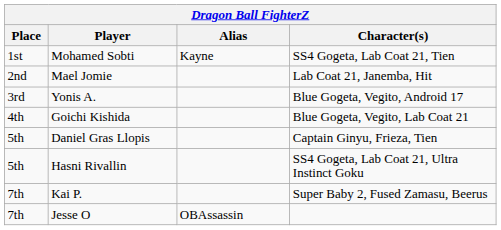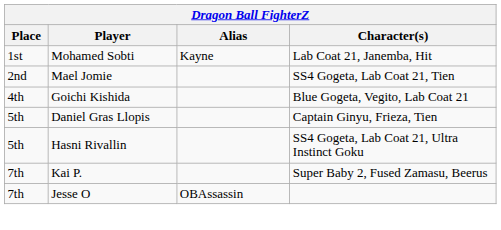 <table class="wikitable">
 <tr>
 <th colspan="4"><strong><em><a href='#'>Dragon Ball FighterZ</a></em></strong>  </th>
 </tr>
 <tr>
 <th style="width:50px;">Place</th>
 <th style="width:180px;">Player</th>
 <th style="width:150px;">Alias</th>
 <th style="width:300px;">Character(s)</th>
 </tr>
 <tr>
 <td>1st</td>
 <td> Mohamed Sobti</td>
 <td>Kayne</td>
-<td>SS4 Gogeta, Lab Coat 21, Tien</td>
+<td>Lab Coat 21, Janemba, Hit</td>
 </tr>
 <tr>
 <td>2nd</td>
 <td> Mael Jomie</td>
 <td></td>
-<td>Lab Coat 21, Janemba, Hit</td>
-</tr>
-<tr>
-<td>3rd</td>
-<td> Yonis A.</td>
-<td></td>
-<td>Blue Gogeta, Vegito, Android 17</td>
+<td>SS4 Gogeta, Lab Coat 21, Tien</td>
 </tr>
 <tr>
 <td>4th</td>
 <td> Goichi Kishida</td>
 <td></td>
 <td>Blue Gogeta, Vegito, Lab Coat 21</td>
 </tr>
 <tr>
 <td>5th</td>
 <td> Daniel Gras Llopis</td>
 <td></td>
 <td>Captain Ginyu, Frieza, Tien</td>
 </tr>
 <tr>
 <td>5th</td>
 <td> Hasni Rivallin</td>
 <td></td>
 <td>SS4 Gogeta, Lab Coat 21, Ultra Instinct Goku</td>
 </tr>
 <tr>
 <td>7th</td>
 <td> Kai P.</td>
 <td></td>
 <td>Super Baby 2, Fused Zamasu, Beerus</td>
 </tr>
 <tr>
 <td>7th</td>
 <td> Jesse O</td>
 <td>OBAssassin</td>
 <td></td>
 </tr>
 </table>
